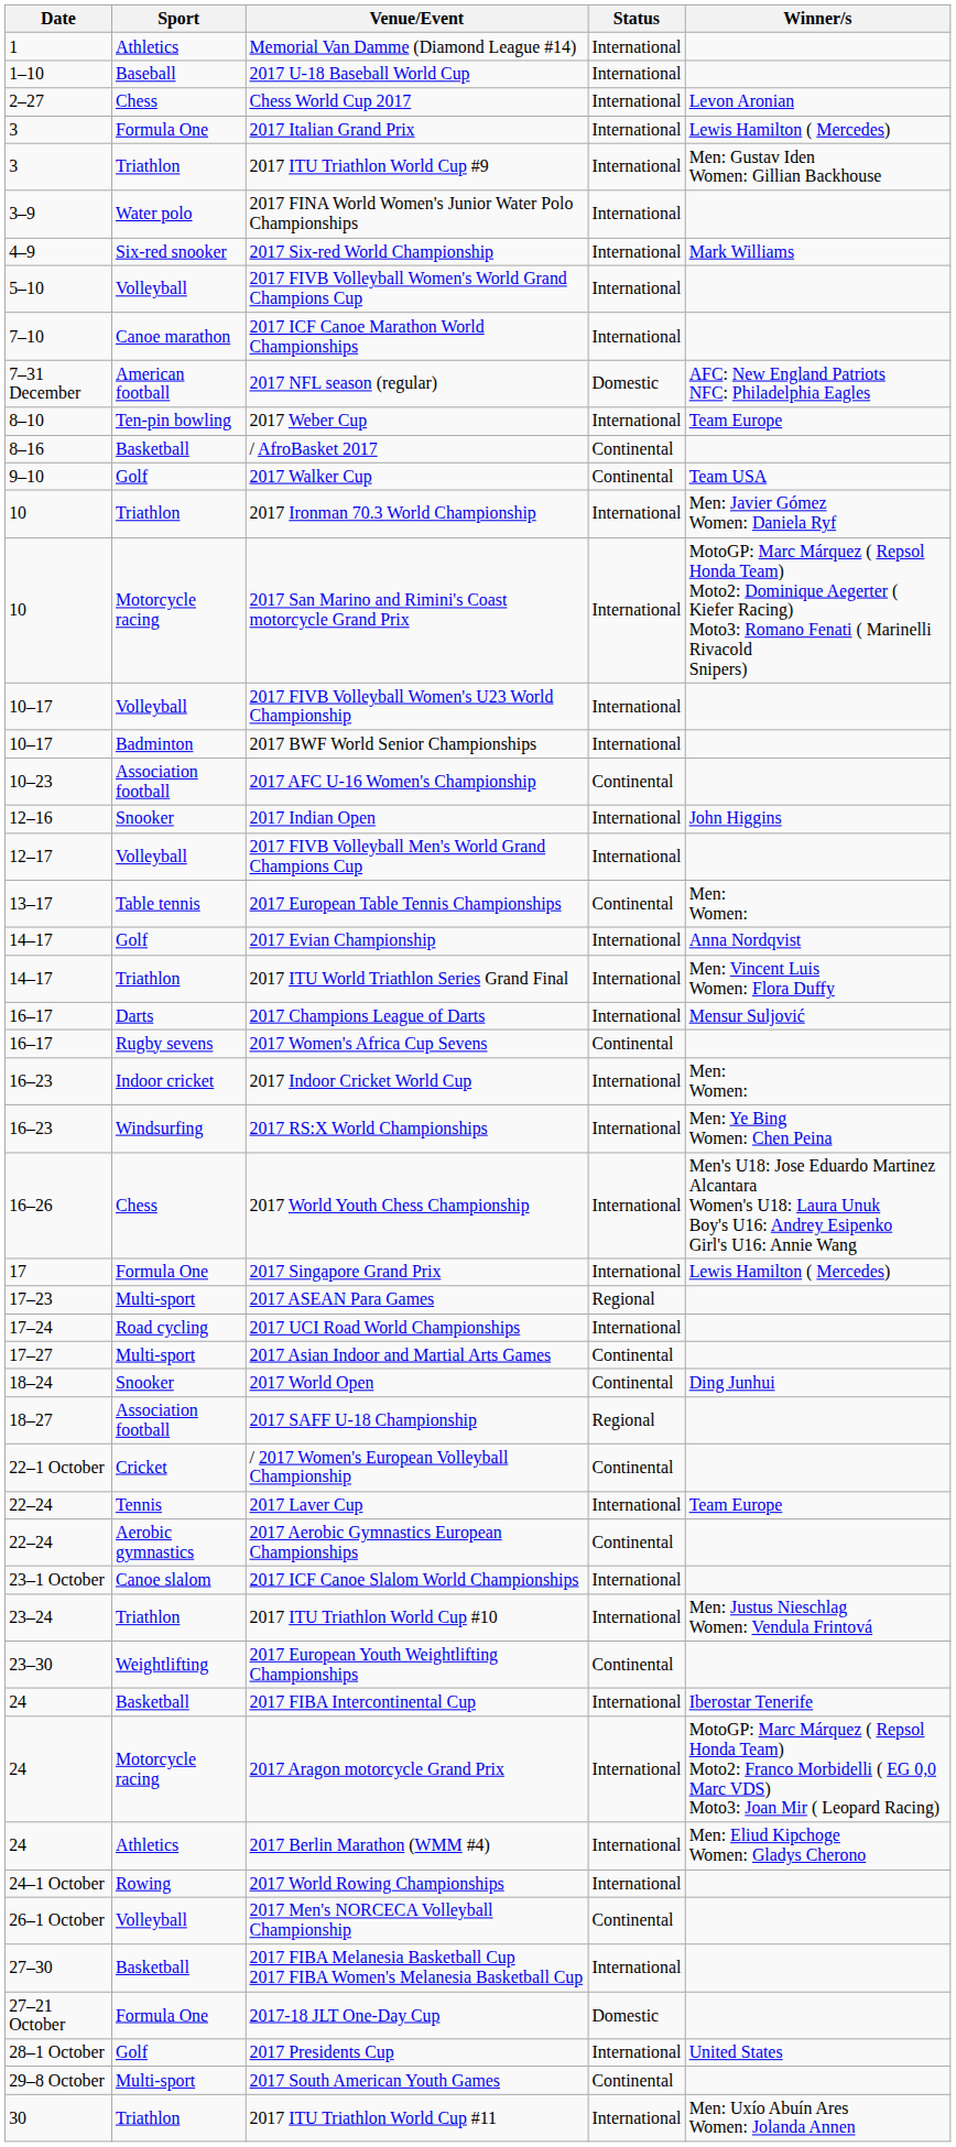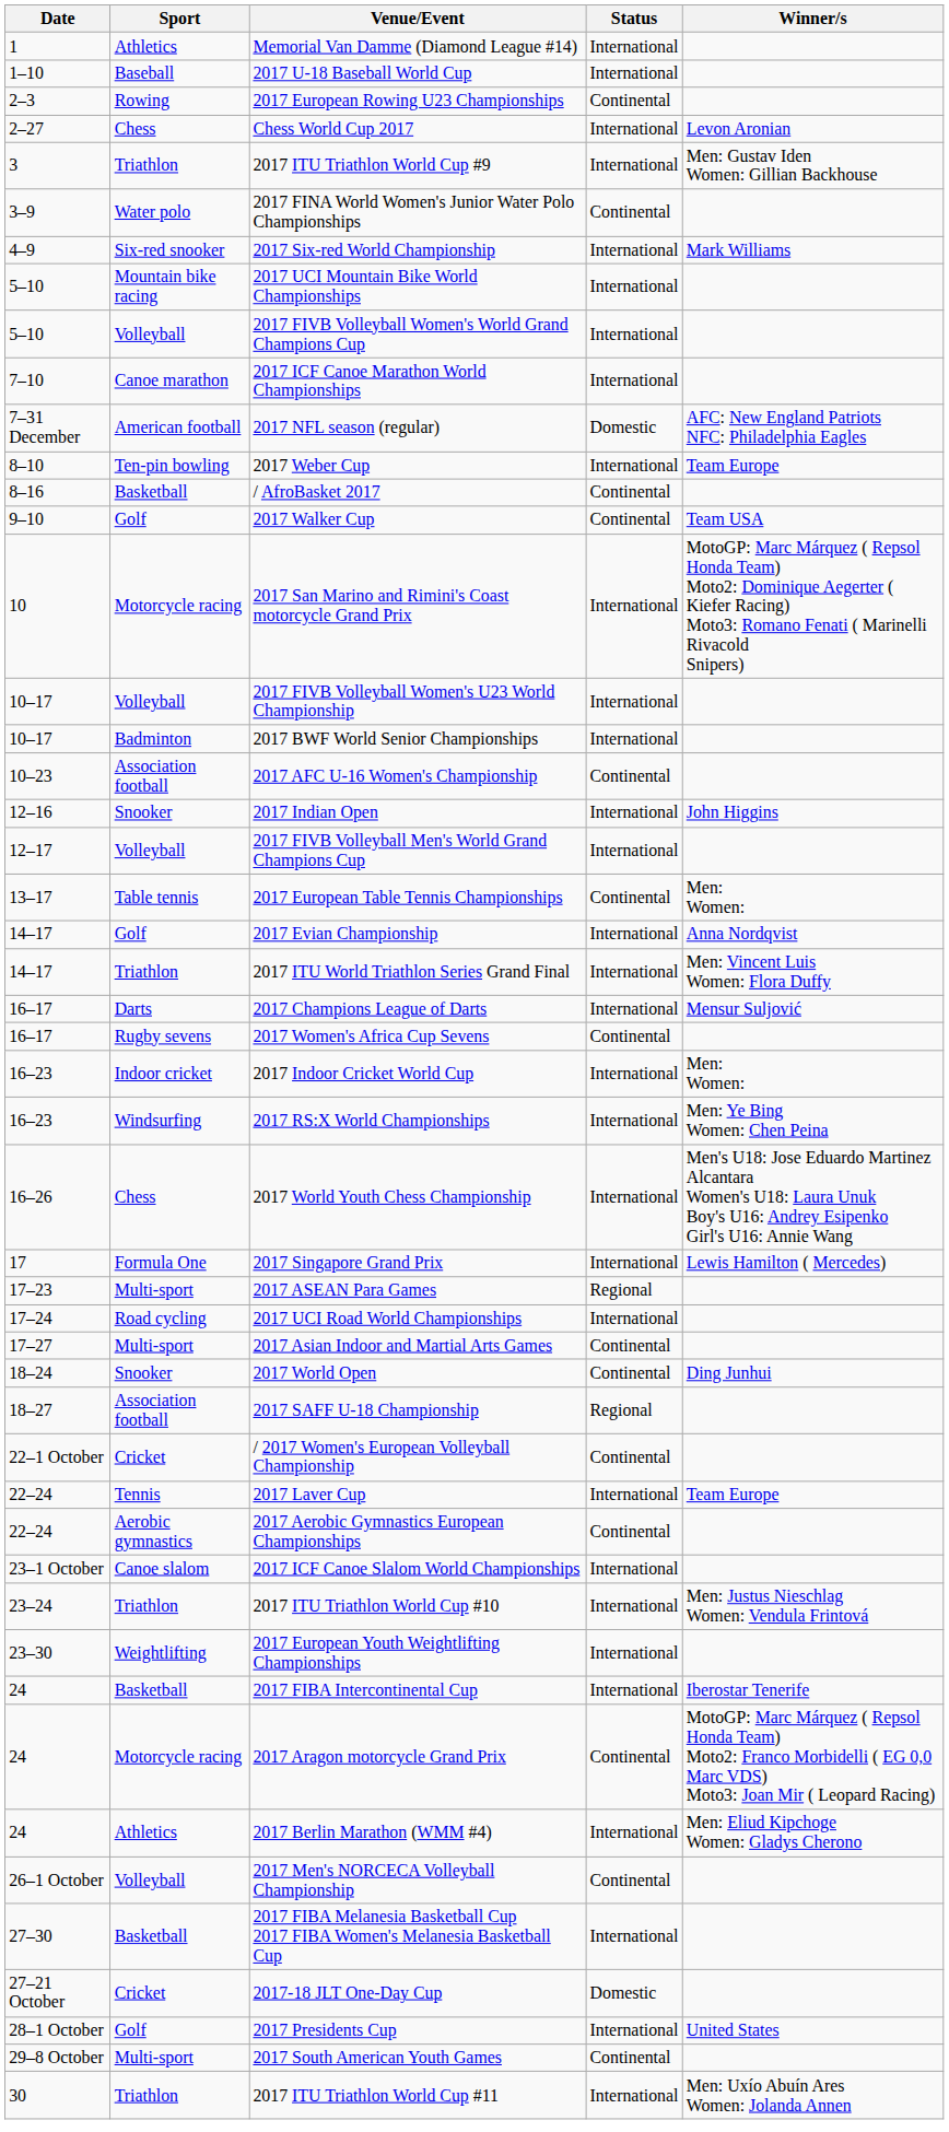 <table class="wikitable sortable">
 <tr>
 <th>Date</th>
 <th>Sport</th>
 <th>Venue/Event</th>
 <th>Status</th>
 <th>Winner/s</th>
 </tr>
 <tr>
 <td>1</td>
 <td><a href='#'>Athletics</a></td>
 <td> <a href='#'>Memorial Van Damme</a> (Diamond League #14)</td>
 <td>International</td>
 <td></td>
 </tr>
 <tr>
 <td>1–10</td>
 <td><a href='#'>Baseball</a></td>
 <td> <a href='#'>2017 U-18 Baseball World Cup</a></td>
 <td>International</td>
 <td></td>
 </tr>
 <tr>
+<td>2–3</td>
+<td><a href='#'>Rowing</a></td>
+<td> <a href='#'>2017 European Rowing U23 Championships</a></td>
+<td>Continental</td>
+<td></td>
+</tr>
+<tr>
 <td>2–27</td>
 <td><a href='#'>Chess</a></td>
 <td> <a href='#'>Chess World Cup 2017</a></td>
 <td>International</td>
 <td> <a href='#'>Levon Aronian</a></td>
-</tr>
-<tr>
-<td>3</td>
-<td><a href='#'>Formula One</a></td>
-<td> <a href='#'>2017 Italian Grand Prix</a></td>
-<td>International</td>
-<td> <a href='#'>Lewis Hamilton</a> ( <a href='#'>Mercedes</a>)</td>
 </tr>
 <tr>
 <td>3</td>
 <td><a href='#'>Triathlon</a></td>
 <td> 2017 <a href='#'>ITU Triathlon World Cup</a> #9</td>
 <td>International</td>
 <td>Men:  Gustav Iden<br>Women:  Gillian Backhouse</td>
 </tr>
 <tr>
 <td>3–9</td>
 <td><a href='#'>Water polo</a></td>
 <td> 2017 FINA World Women's Junior Water Polo Championships</td>
-<td>International</td>
+<td>Continental</td>
 <td></td>
 </tr>
 <tr>
 <td>4–9</td>
 <td><a href='#'>Six-red snooker</a></td>
 <td> <a href='#'>2017 Six-red World Championship</a></td>
 <td>International</td>
 <td> <a href='#'>Mark Williams</a></td>
+</tr>
+<tr>
+<td>5–10</td>
+<td><a href='#'>Mountain bike racing</a></td>
+<td> <a href='#'>2017 UCI Mountain Bike World Championships</a></td>
+<td>International</td>
+<td></td>
 </tr>
 <tr>
 <td>5–10</td>
 <td><a href='#'>Volleyball</a></td>
 <td> <a href='#'>2017 FIVB Volleyball Women's World Grand Champions Cup</a></td>
 <td>International</td>
 <td></td>
 </tr>
 <tr>
 <td>7–10</td>
 <td><a href='#'>Canoe marathon</a></td>
 <td> <a href='#'>2017 ICF Canoe Marathon World Championships</a></td>
 <td>International</td>
 <td></td>
 </tr>
 <tr>
 <td>7–31 December</td>
 <td><a href='#'>American football</a></td>
 <td> <a href='#'>2017 NFL season</a> (regular)</td>
 <td>Domestic</td>
 <td><a href='#'>AFC</a>:  <a href='#'>New England Patriots</a><br><a href='#'>NFC</a>:  <a href='#'>Philadelphia Eagles</a></td>
 </tr>
 <tr>
 <td>8–10</td>
 <td><a href='#'>Ten-pin bowling</a></td>
 <td> 2017 <a href='#'>Weber Cup</a></td>
 <td>International</td>
 <td> <a href='#'>Team Europe</a></td>
 </tr>
 <tr>
 <td>8–16</td>
 <td><a href='#'>Basketball</a></td>
 <td>/ <a href='#'>AfroBasket 2017</a></td>
 <td>Continental</td>
 <td></td>
 </tr>
 <tr>
 <td>9–10</td>
 <td><a href='#'>Golf</a></td>
 <td> <a href='#'>2017 Walker Cup</a></td>
 <td>Continental</td>
 <td> <a href='#'>Team USA</a></td>
-</tr>
-<tr>
-<td>10</td>
-<td><a href='#'>Triathlon</a></td>
-<td> 2017 <a href='#'>Ironman 70.3 World Championship</a></td>
-<td>International</td>
-<td>Men:  <a href='#'>Javier Gómez</a><br>Women:  <a href='#'>Daniela Ryf</a></td>
 </tr>
 <tr>
 <td>10</td>
 <td><a href='#'>Motorcycle racing</a></td>
 <td> <a href='#'>2017 San Marino and Rimini's Coast motorcycle Grand Prix</a></td>
 <td>International</td>
 <td>MotoGP:  <a href='#'>Marc Márquez</a> ( <a href='#'>Repsol Honda Team</a>)<br>Moto2:  <a href='#'>Dominique Aegerter</a> ( Kiefer Racing)<br>Moto3:  <a href='#'>Romano Fenati</a> ( Marinelli Rivacold <br>Snipers)</td>
 </tr>
 <tr>
 <td>10–17</td>
 <td><a href='#'>Volleyball</a></td>
 <td> <a href='#'>2017 FIVB Volleyball Women's U23 World Championship</a></td>
 <td>International</td>
 <td></td>
 </tr>
 <tr>
 <td>10–17</td>
 <td><a href='#'>Badminton</a></td>
 <td> 2017 BWF World Senior Championships</td>
 <td>International</td>
 <td></td>
 </tr>
 <tr>
 <td>10–23</td>
 <td><a href='#'>Association football</a></td>
 <td> <a href='#'>2017 AFC U-16 Women's Championship</a></td>
 <td>Continental</td>
 <td></td>
 </tr>
 <tr>
 <td>12–16</td>
 <td><a href='#'>Snooker</a></td>
 <td> <a href='#'>2017 Indian Open</a></td>
 <td>International</td>
 <td> <a href='#'>John Higgins</a></td>
 </tr>
 <tr>
 <td>12–17</td>
 <td><a href='#'>Volleyball</a></td>
 <td> <a href='#'>2017 FIVB Volleyball Men's World Grand Champions Cup</a></td>
 <td>International</td>
 <td></td>
 </tr>
 <tr>
 <td>13–17</td>
 <td><a href='#'>Table tennis</a></td>
 <td> <a href='#'>2017 European Table Tennis Championships</a></td>
 <td>Continental</td>
 <td>Men: <br>Women: </td>
 </tr>
 <tr>
 <td>14–17</td>
 <td><a href='#'>Golf</a></td>
 <td> <a href='#'>2017 Evian Championship</a></td>
 <td>International</td>
 <td> <a href='#'>Anna Nordqvist</a></td>
 </tr>
 <tr>
 <td>14–17</td>
 <td><a href='#'>Triathlon</a></td>
 <td> 2017 <a href='#'>ITU World Triathlon Series</a> Grand Final</td>
 <td>International</td>
 <td>Men:  <a href='#'>Vincent Luis</a><br>Women:  <a href='#'>Flora Duffy</a></td>
 </tr>
 <tr>
 <td>16–17</td>
 <td><a href='#'>Darts</a></td>
 <td> <a href='#'>2017 Champions League of Darts</a></td>
 <td>International</td>
 <td> <a href='#'>Mensur Suljović</a></td>
 </tr>
 <tr>
 <td>16–17</td>
 <td><a href='#'>Rugby sevens</a></td>
 <td> <a href='#'>2017 Women's Africa Cup Sevens</a></td>
 <td>Continental</td>
 <td></td>
 </tr>
 <tr>
 <td>16–23</td>
 <td><a href='#'>Indoor cricket</a></td>
 <td> 2017 <a href='#'>Indoor Cricket World Cup</a></td>
 <td>International</td>
 <td>Men: <br>Women: </td>
 </tr>
 <tr>
 <td>16–23</td>
 <td><a href='#'>Windsurfing</a></td>
 <td> <a href='#'>2017 RS:X World Championships</a></td>
 <td>International</td>
 <td>Men:  <a href='#'>Ye Bing</a><br>Women:  <a href='#'>Chen Peina</a></td>
 </tr>
 <tr>
 <td>16–26</td>
 <td><a href='#'>Chess</a></td>
 <td> 2017 <a href='#'>World Youth Chess Championship</a></td>
 <td>International</td>
 <td>Men's U18:  Jose Eduardo Martinez Alcantara<br>Women's U18:  <a href='#'>Laura Unuk</a><br>Boy's U16:  <a href='#'>Andrey Esipenko</a><br>Girl's U16:  Annie Wang</td>
 </tr>
 <tr>
 <td>17</td>
 <td><a href='#'>Formula One</a></td>
 <td> <a href='#'>2017 Singapore Grand Prix</a></td>
 <td>International</td>
 <td> <a href='#'>Lewis Hamilton</a> ( <a href='#'>Mercedes</a>)</td>
 </tr>
 <tr>
 <td>17–23</td>
 <td><a href='#'>Multi-sport</a></td>
 <td> <a href='#'>2017 ASEAN Para Games</a></td>
 <td>Regional</td>
 <td></td>
 </tr>
 <tr>
 <td>17–24</td>
 <td><a href='#'>Road cycling</a></td>
 <td> <a href='#'>2017 UCI Road World Championships</a></td>
 <td>International</td>
 <td></td>
 </tr>
 <tr>
 <td>17–27</td>
 <td><a href='#'>Multi-sport</a></td>
 <td> <a href='#'>2017 Asian Indoor and Martial Arts Games</a></td>
 <td>Continental</td>
 <td></td>
 </tr>
 <tr>
 <td>18–24</td>
 <td><a href='#'>Snooker</a></td>
 <td> <a href='#'>2017 World Open</a></td>
 <td>Continental</td>
 <td> <a href='#'>Ding Junhui</a></td>
 </tr>
 <tr>
 <td>18–27</td>
 <td><a href='#'>Association football</a></td>
 <td> <a href='#'>2017 SAFF U-18 Championship</a></td>
 <td>Regional</td>
 <td></td>
 </tr>
 <tr>
 <td>22–1 October</td>
 <td><a href='#'>Cricket</a></td>
 <td>/ <a href='#'>2017 Women's European Volleyball Championship</a></td>
 <td>Continental</td>
 <td></td>
 </tr>
 <tr>
 <td>22–24</td>
 <td><a href='#'>Tennis</a></td>
 <td> <a href='#'>2017 Laver Cup</a></td>
 <td>International</td>
 <td> <a href='#'>Team Europe</a></td>
 </tr>
 <tr>
 <td>22–24</td>
 <td><a href='#'>Aerobic gymnastics</a></td>
 <td> <a href='#'>2017 Aerobic Gymnastics European Championships</a></td>
 <td>Continental</td>
 <td></td>
 </tr>
 <tr>
 <td>23–1 October</td>
 <td><a href='#'>Canoe slalom</a></td>
 <td> <a href='#'>2017 ICF Canoe Slalom World Championships</a></td>
 <td>International</td>
 <td></td>
 </tr>
 <tr>
 <td>23–24</td>
 <td><a href='#'>Triathlon</a></td>
 <td> 2017 <a href='#'>ITU Triathlon World Cup</a> #10</td>
 <td>International</td>
 <td>Men:  <a href='#'>Justus Nieschlag</a><br>Women:  <a href='#'>Vendula Frintová</a></td>
 </tr>
 <tr>
 <td>23–30</td>
 <td><a href='#'>Weightlifting</a></td>
 <td> <a href='#'>2017 European Youth Weightlifting Championships</a></td>
-<td>Continental</td>
+<td>International</td>
 <td></td>
 </tr>
 <tr>
 <td>24</td>
 <td><a href='#'>Basketball</a></td>
 <td> <a href='#'>2017 FIBA Intercontinental Cup</a></td>
 <td>International</td>
 <td> <a href='#'>Iberostar Tenerife</a></td>
 </tr>
 <tr>
 <td>24</td>
 <td><a href='#'>Motorcycle racing</a></td>
 <td> <a href='#'>2017 Aragon motorcycle Grand Prix</a></td>
-<td>International</td>
+<td>Continental</td>
 <td>MotoGP:  <a href='#'>Marc Márquez</a> ( <a href='#'>Repsol Honda Team</a>)<br>Moto2:  <a href='#'>Franco Morbidelli</a> ( <a href='#'>EG 0,0 Marc VDS</a>)<br>Moto3:  <a href='#'>Joan Mir</a> ( Leopard Racing)</td>
 </tr>
 <tr>
 <td>24</td>
 <td><a href='#'>Athletics</a></td>
 <td> <a href='#'>2017 Berlin Marathon</a> (<a href='#'>WMM</a> #4)</td>
 <td>International</td>
 <td>Men:  <a href='#'>Eliud Kipchoge</a><br>Women:  <a href='#'>Gladys Cherono</a></td>
-</tr>
-<tr>
-<td>24–1 October</td>
-<td><a href='#'>Rowing</a></td>
-<td> <a href='#'>2017 World Rowing Championships</a></td>
-<td>International</td>
-<td></td>
 </tr>
 <tr>
 <td>26–1 October</td>
 <td><a href='#'>Volleyball</a></td>
 <td> <a href='#'>2017 Men's NORCECA Volleyball Championship</a></td>
 <td>Continental</td>
 <td></td>
 </tr>
 <tr>
 <td>27–30</td>
 <td><a href='#'>Basketball</a></td>
 <td> <a href='#'>2017 FIBA Melanesia Basketball Cup</a><br> <a href='#'>2017 FIBA Women's Melanesia Basketball Cup</a></td>
 <td>International</td>
 <td><br></td>
 </tr>
 <tr>
 <td>27–21 October</td>
-<td><a href='#'>Formula One</a></td>
+<td><a href='#'>Cricket</a></td>
 <td> <a href='#'>2017-18 JLT One-Day Cup</a></td>
 <td>Domestic</td>
 <td></td>
 </tr>
 <tr>
 <td>28–1 October</td>
 <td><a href='#'>Golf</a></td>
 <td> <a href='#'>2017 Presidents Cup</a></td>
 <td>International</td>
 <td> <a href='#'>United States</a></td>
 </tr>
 <tr>
 <td>29–8 October</td>
 <td><a href='#'>Multi-sport</a></td>
 <td> <a href='#'>2017 South American Youth Games</a></td>
 <td>Continental</td>
 <td></td>
 </tr>
 <tr>
 <td>30</td>
 <td><a href='#'>Triathlon</a></td>
 <td> 2017 <a href='#'>ITU Triathlon World Cup</a> #11</td>
 <td>International</td>
 <td>Men:  Uxío Abuín Ares<br>Women:  <a href='#'>Jolanda Annen</a></td>
 </tr>
 </table>
